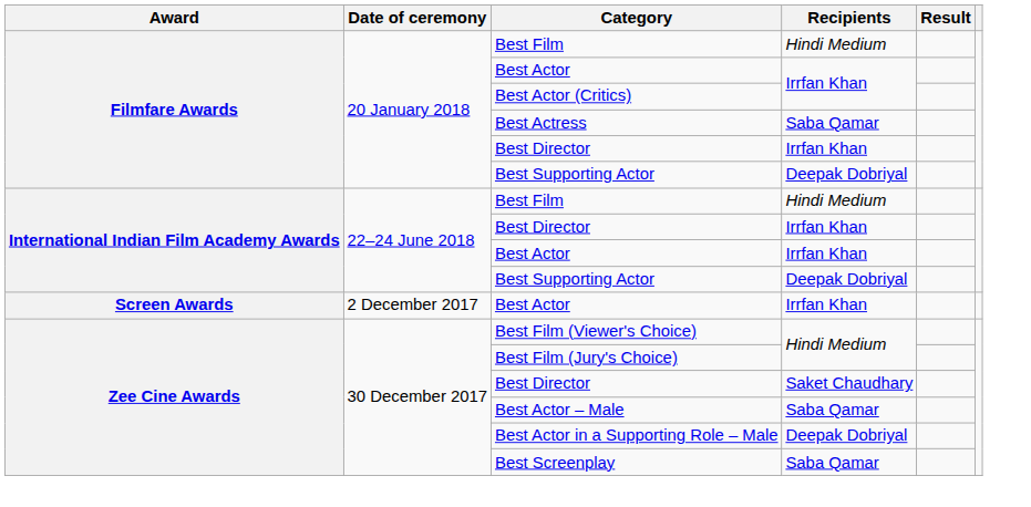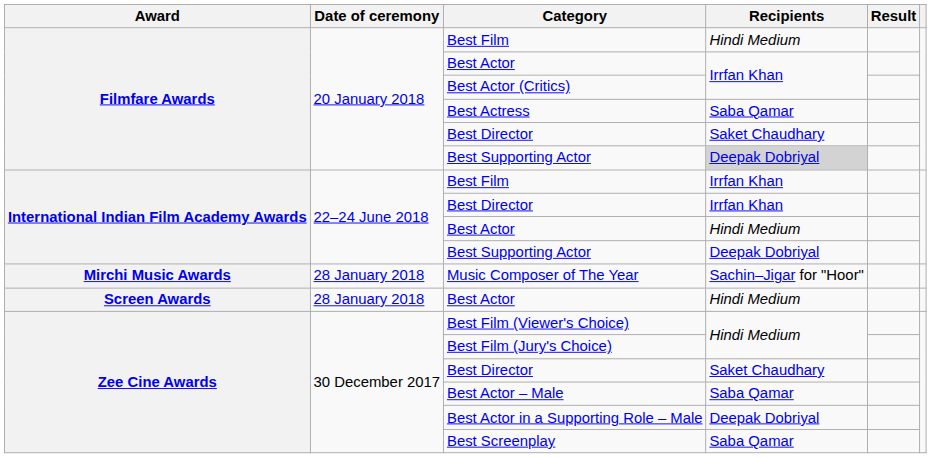 <table class="wikitable plainrowheaders sortable">
 <tr>
 <th scope="col">Award</th>
 <th scope="col">Date of ceremony</th>
 <th scope="col">Category</th>
 <th scope="col">Recipients</th>
 <th scope="col">Result</th>
 <th scope="col" class="unsortable"></th>
 </tr>
 <tr>
 <th scope="row" rowspan="6"><a href='#'>Filmfare Awards</a></th>
 <td rowspan="6"><a href='#'>20 January 2018</a></td>
 <td><a href='#'>Best Film</a></td>
 <td><em>Hindi Medium</em></td>
 <td></td>
 <td style="text-align:center;" rowspan="6"></td>
 </tr>
 <tr>
 <td><a href='#'>Best Actor</a></td>
 <td rowspan="2"><a href='#'>Irrfan Khan</a></td>
 <td></td>
 </tr>
 <tr>
 <td><a href='#'>Best Actor (Critics)</a></td>
 <td></td>
 </tr>
 <tr>
 <td><a href='#'>Best Actress</a></td>
 <td><a href='#'>Saba Qamar</a></td>
 <td></td>
 </tr>
 <tr>
 <td><a href='#'>Best Director</a></td>
-<td><a href='#'>Irrfan Khan</a></td>
+<td><a href='#'>Saket Chaudhary</a></td>
 <td></td>
 </tr>
 <tr>
 <td><a href='#'>Best Supporting Actor</a></td>
-<td><a href='#'>Deepak Dobriyal</a></td>
+<td style="background: lightgrey;"><a href='#'>Deepak Dobriyal</a></td>
 <td></td>
 </tr>
 <tr>
 <th scope="row" rowspan="4"><a href='#'>International Indian Film Academy Awards</a></th>
 <td rowspan="4"><a href='#'>22–24 June 2018</a></td>
 <td><a href='#'>Best Film</a></td>
-<td><em>Hindi Medium</em></td>
+<td><a href='#'>Irrfan Khan</a></td>
 <td></td>
 <td style="text-align:center;" rowspan="4"><br></td>
 </tr>
 <tr>
 <td><a href='#'>Best Director</a></td>
 <td><a href='#'>Irrfan Khan</a></td>
 <td></td>
 </tr>
 <tr>
 <td><a href='#'>Best Actor</a></td>
-<td><a href='#'>Irrfan Khan</a></td>
+<td><em>Hindi Medium</em></td>
 <td></td>
 </tr>
 <tr>
 <td><a href='#'>Best Supporting Actor</a></td>
 <td><a href='#'>Deepak Dobriyal</a></td>
 <td></td>
 </tr>
 <tr>
+<th scope="row"><a href='#'>Mirchi Music Awards</a></th>
+<td><a href='#'>28 January 2018</a></td>
+<td><a href='#'>Music Composer of The Year</a></td>
+<td><a href='#'>Sachin–Jigar</a> for "Hoor"</td>
+<td></td>
+<td style="text-align:center;"></td>
+</tr>
+<tr>
 <th scope="row"><a href='#'>Screen Awards</a></th>
-<td>2 December 2017</td>
+<td><a href='#'>28 January 2018</a></td>
 <td><a href='#'>Best Actor</a></td>
-<td><a href='#'>Irrfan Khan</a></td>
+<td><em>Hindi Medium</em></td>
 <td></td>
 <td style="text-align:center;"></td>
 </tr>
 <tr>
 <th scope="row" rowspan="6"><a href='#'>Zee Cine Awards</a></th>
 <td rowspan="6">30 December 2017</td>
 <td><a href='#'>Best Film (Viewer's Choice)</a></td>
 <td rowspan="2"><em>Hindi Medium</em></td>
 <td></td>
 <td style="text-align:center;" rowspan="6"></td>
 </tr>
 <tr>
 <td><a href='#'>Best Film (Jury's Choice)</a></td>
 <td></td>
 </tr>
 <tr>
 <td><a href='#'>Best Director</a></td>
 <td><a href='#'>Saket Chaudhary</a></td>
 <td></td>
 </tr>
 <tr>
 <td><a href='#'>Best Actor – Male</a></td>
 <td><a href='#'>Saba Qamar</a></td>
 <td></td>
 </tr>
 <tr>
 <td><a href='#'>Best Actor in a Supporting Role – Male</a></td>
 <td><a href='#'>Deepak Dobriyal</a></td>
 <td></td>
 </tr>
 <tr>
 <td><a href='#'>Best Screenplay</a></td>
 <td><a href='#'>Saba Qamar</a></td>
 <td></td>
 </tr>
 </table>
